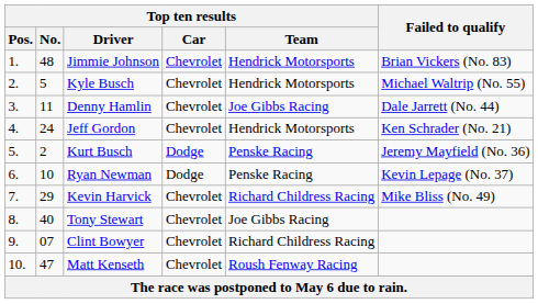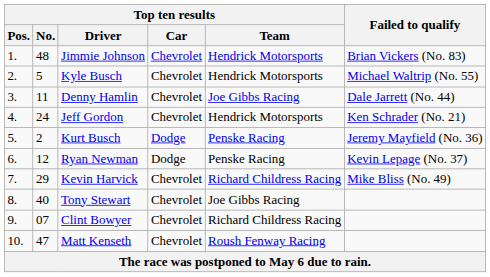 <table class="wikitable">
 <tr>
 <th colspan=5>Top ten results</th>
 <th rowspan=2>Failed to qualify</th>
 </tr>
 <tr>
 <th>Pos.</th>
 <th>No.</th>
 <th>Driver</th>
 <th>Car</th>
 <th>Team</th>
 </tr>
 <tr>
 <td>1.</td>
 <td>48</td>
 <td><a href='#'>Jimmie Johnson</a></td>
 <td><a href='#'>Chevrolet</a></td>
 <td><a href='#'>Hendrick Motorsports</a></td>
 <td><a href='#'>Brian Vickers</a> (No. 83)</td>
 </tr>
 <tr>
 <td>2.</td>
 <td>5</td>
 <td><a href='#'>Kyle Busch</a></td>
 <td>Chevrolet</td>
 <td>Hendrick Motorsports</td>
 <td><a href='#'>Michael Waltrip</a> (No. 55)</td>
 </tr>
 <tr>
 <td>3.</td>
 <td>11</td>
 <td><a href='#'>Denny Hamlin</a></td>
 <td>Chevrolet</td>
 <td><a href='#'>Joe Gibbs Racing</a></td>
 <td><a href='#'>Dale Jarrett</a> (No. 44)</td>
 </tr>
 <tr>
 <td>4.</td>
 <td>24</td>
 <td><a href='#'>Jeff Gordon</a></td>
 <td>Chevrolet</td>
 <td>Hendrick Motorsports</td>
 <td><a href='#'>Ken Schrader</a> (No. 21)</td>
 </tr>
 <tr>
 <td>5.</td>
 <td>2</td>
 <td><a href='#'>Kurt Busch</a></td>
 <td><a href='#'>Dodge</a></td>
 <td><a href='#'>Penske Racing</a></td>
 <td><a href='#'>Jeremy Mayfield</a> (No. 36)</td>
 </tr>
 <tr>
 <td>6.</td>
-<td>10</td>
+<td>12</td>
 <td><a href='#'>Ryan Newman</a></td>
 <td>Dodge</td>
 <td>Penske Racing</td>
 <td><a href='#'>Kevin Lepage</a> (No. 37)</td>
 </tr>
 <tr>
 <td>7.</td>
 <td>29</td>
 <td><a href='#'>Kevin Harvick</a></td>
 <td>Chevrolet</td>
 <td><a href='#'>Richard Childress Racing</a></td>
 <td><a href='#'>Mike Bliss</a> (No. 49)</td>
 </tr>
 <tr>
 <td>8.</td>
 <td>40</td>
 <td><a href='#'>Tony Stewart</a></td>
 <td>Chevrolet</td>
 <td>Joe Gibbs Racing</td>
 <td></td>
 </tr>
 <tr>
 <td>9.</td>
 <td>07</td>
 <td><a href='#'>Clint Bowyer</a></td>
 <td>Chevrolet</td>
 <td>Richard Childress Racing</td>
 <td></td>
 </tr>
 <tr>
 <td>10.</td>
 <td>47</td>
 <td><a href='#'>Matt Kenseth</a></td>
 <td>Chevrolet</td>
 <td><a href='#'>Roush Fenway Racing</a></td>
 <td></td>
 </tr>
 <tr>
 <th colspan=6>The race was postponed to May 6 due to rain.</th>
 </tr>
 </table>
